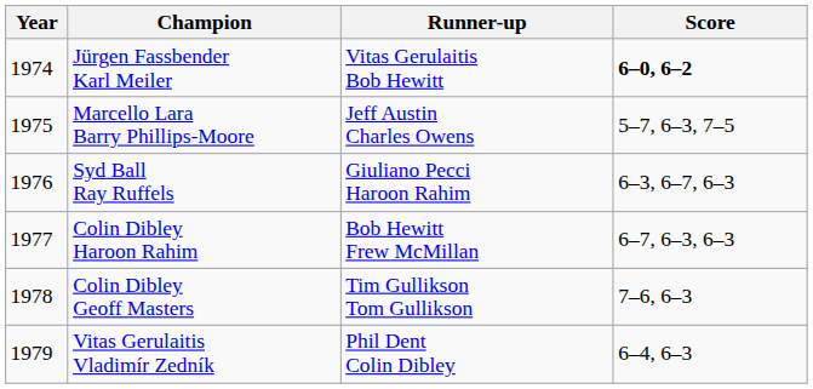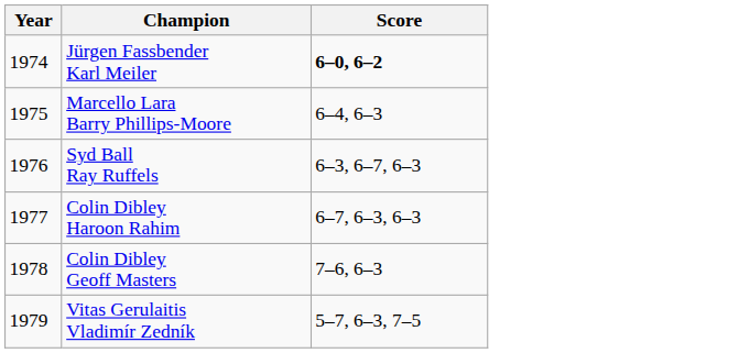 <table class="wikitable">
 <tr>
 <th style="width:40px">Year</th>
 <th style="width:200px">Champion</th>
-<th style="width:200px">Runner-up</th>
 <th style="width:140px">Score</th>
 </tr>
 <tr>
 <td>1974</td>
 <td> <a href='#'>Jürgen Fassbender</a><br> <a href='#'>Karl Meiler</a></td>
-<td> <a href='#'>Vitas Gerulaitis</a><br> <a href='#'>Bob Hewitt</a></td>
 <td><strong>6–0, 6–2</strong></td>
 </tr>
 <tr>
 <td>1975</td>
 <td> <a href='#'>Marcello Lara</a><br> <a href='#'>Barry Phillips-Moore</a></td>
-<td> <a href='#'>Jeff Austin</a><br> <a href='#'>Charles Owens</a></td>
-<td>5–7, 6–3, 7–5</td>
+<td>6–4, 6–3</td>
 </tr>
 <tr>
 <td>1976</td>
 <td> <a href='#'>Syd Ball</a><br> <a href='#'>Ray Ruffels</a></td>
-<td> <a href='#'>Giuliano Pecci</a><br> <a href='#'>Haroon Rahim</a></td>
 <td>6–3, 6–7, 6–3</td>
 </tr>
 <tr>
 <td>1977</td>
 <td> <a href='#'>Colin Dibley</a><br> <a href='#'>Haroon Rahim</a></td>
-<td> <a href='#'>Bob Hewitt</a><br> <a href='#'>Frew McMillan</a></td>
 <td>6–7, 6–3, 6–3</td>
 </tr>
 <tr>
 <td>1978</td>
 <td> <a href='#'>Colin Dibley</a><br> <a href='#'>Geoff Masters</a></td>
-<td> <a href='#'>Tim Gullikson</a><br> <a href='#'>Tom Gullikson</a></td>
 <td>7–6, 6–3</td>
 </tr>
 <tr>
 <td>1979</td>
 <td> <a href='#'>Vitas Gerulaitis</a><br> <a href='#'>Vladimír Zedník</a></td>
-<td> <a href='#'>Phil Dent</a><br> <a href='#'>Colin Dibley</a></td>
-<td>6–4, 6–3</td>
+<td>5–7, 6–3, 7–5</td>
 </tr>
 </table>
